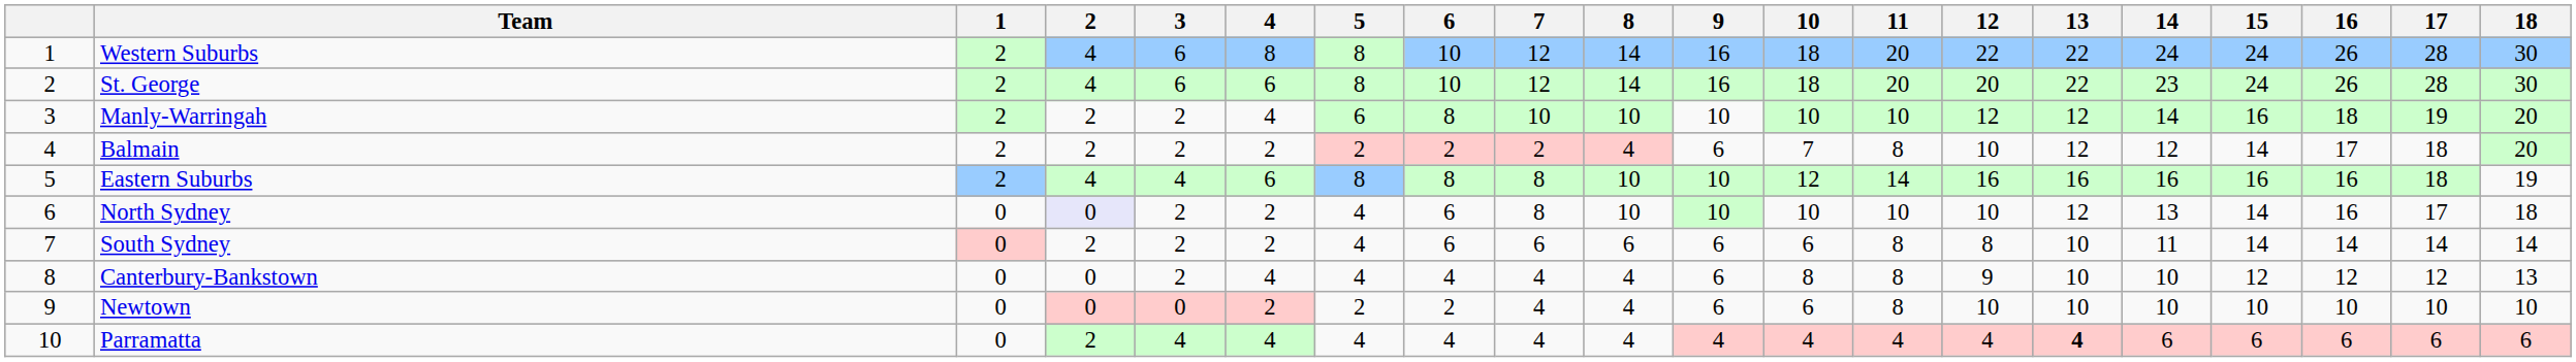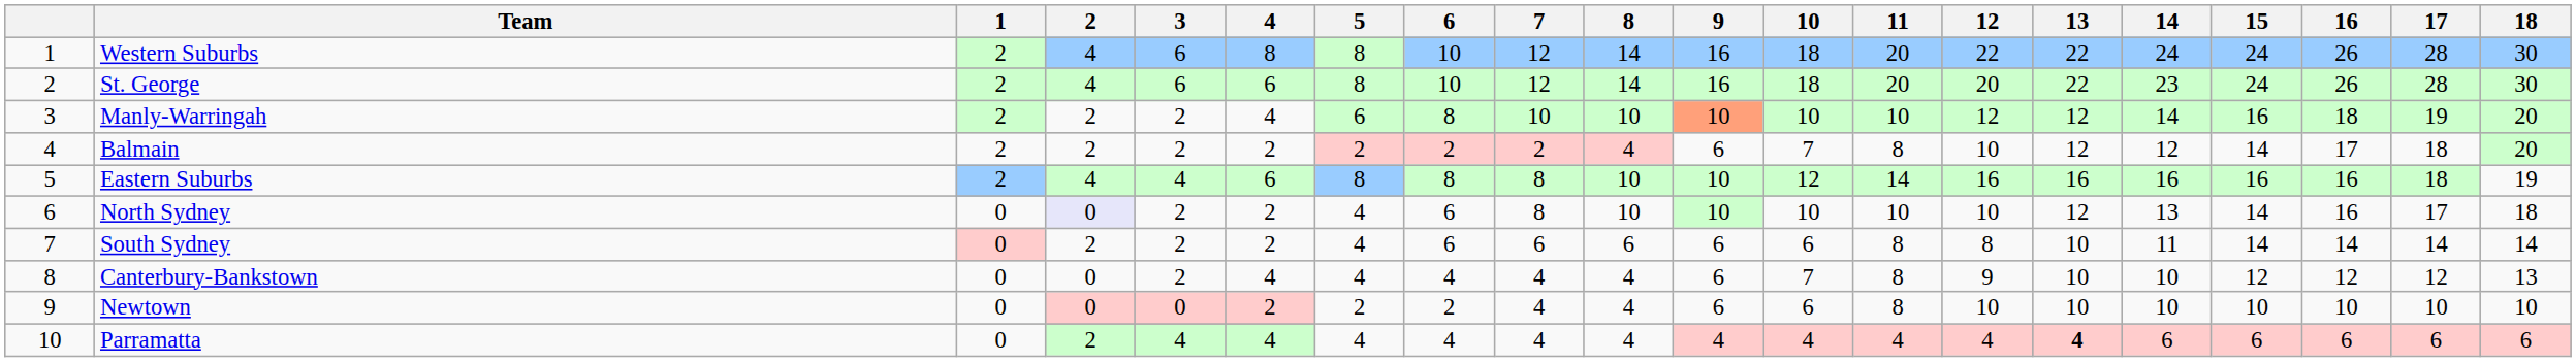 <table class="wikitable" style="text-align:center; line-height: 90%; font-size:90%;" width=100%>
 <tr>
 <th width=20 abbr="Position"></th>
 <th width=250>Team</th>
 <th width=20 abbr="Round 1">1</th>
 <th width=20 abbr="Round 2">2</th>
 <th width=20 abbr="Round 3">3</th>
 <th width=20 abbr="Round 4">4</th>
 <th width=20 abbr="Round 5">5</th>
 <th width=20 abbr="Round 6">6</th>
 <th width=20 abbr="Round 7">7</th>
 <th width=20 abbr="Round 8">8</th>
 <th width=20 abbr="Round 9">9</th>
 <th width=20 abbr="Round 10">10</th>
 <th width=20 abbr="Round 11">11</th>
 <th width=20 abbr="Round 12">12</th>
 <th width=20 abbr="Round 13">13</th>
 <th width=20 abbr="Round 14">14</th>
 <th width=20 abbr="Round 15">15</th>
 <th width=20 abbr="Round 16">16</th>
 <th width=20 abbr="Round 17">17</th>
 <th width=20 abbr="Round 18">18</th>
 </tr>
 <tr>
 <td>1</td>
 <td style="text-align:left;"> <a href='#'>Western Suburbs</a></td>
 <td style="background: #ccffcc;">2</td>
 <td style="background: #99ccff;">4</td>
 <td style="background: #99ccff;">6</td>
 <td style="background: #99ccff;">8</td>
 <td style="background: #ccffcc;">8</td>
 <td style="background: #99ccff;">10</td>
 <td style="background: #99ccff;">12</td>
 <td style="background: #99ccff;">14</td>
 <td style="background: #99ccff;">16</td>
 <td style="background: #99ccff;">18</td>
 <td style="background: #99ccff;">20</td>
 <td style="background: #99ccff;">22</td>
 <td style="background: #99ccff;">22</td>
 <td style="background: #99ccff;">24</td>
 <td style="background: #99ccff;">24</td>
 <td style="background: #99ccff;">26</td>
 <td style="background: #99ccff;">28</td>
 <td style="background: #99ccff;">30</td>
 </tr>
 <tr>
 <td>2</td>
 <td style="text-align:left;"> <a href='#'>St. George</a></td>
 <td style="background: #ccffcc;">2</td>
 <td style="background: #ccffcc;">4</td>
 <td style="background: #ccffcc;">6</td>
 <td style="background: #ccffcc;">6</td>
 <td style="background: #ccffcc;">8</td>
 <td style="background: #ccffcc;">10</td>
 <td style="background: #ccffcc;">12</td>
 <td style="background: #ccffcc;">14</td>
 <td style="background: #ccffcc;">16</td>
 <td style="background: #ccffcc;">18</td>
 <td style="background: #ccffcc;">20</td>
 <td style="background: #ccffcc;">20</td>
 <td style="background: #ccffcc;">22</td>
 <td style="background: #ccffcc;">23</td>
 <td style="background: #ccffcc;">24</td>
 <td style="background: #ccffcc;">26</td>
 <td style="background: #ccffcc;">28</td>
 <td style="background: #ccffcc;">30</td>
 </tr>
 <tr>
 <td>3</td>
 <td style="text-align:left;"> <a href='#'>Manly-Warringah</a></td>
 <td style="background: #ccffcc;">2</td>
 <td>2</td>
 <td>2</td>
 <td>4</td>
 <td style="background: #ccffcc;">6</td>
 <td style="background: #ccffcc;">8</td>
 <td style="background: #ccffcc;">10</td>
 <td style="background: #ccffcc;">10</td>
-<td>10</td>
+<td style="background: lightsalmon;">10</td>
 <td style="background: #ccffcc;">10</td>
 <td style="background: #ccffcc;">10</td>
 <td style="background: #ccffcc;">12</td>
 <td style="background: #ccffcc;">12</td>
 <td style="background: #ccffcc;">14</td>
 <td style="background: #ccffcc;">16</td>
 <td style="background: #ccffcc;">18</td>
 <td style="background: #ccffcc;">19</td>
 <td style="background: #ccffcc;">20</td>
 </tr>
 <tr>
 <td>4</td>
 <td style="text-align:left;"> <a href='#'>Balmain</a></td>
 <td>2</td>
 <td>2</td>
 <td>2</td>
 <td>2</td>
 <td style="background: #ffcccc;">2</td>
 <td style="background: #ffcccc;">2</td>
 <td style="background: #ffcccc;">2</td>
 <td style="background: #ffcccc;">4</td>
 <td>6</td>
 <td>7</td>
 <td>8</td>
 <td>10</td>
 <td>12</td>
 <td>12</td>
 <td>14</td>
 <td>17</td>
 <td>18</td>
 <td style="background: #ccffcc;">20</td>
 </tr>
 <tr>
 <td>5</td>
 <td style="text-align:left;"> <a href='#'>Eastern Suburbs</a></td>
 <td style="background: #99ccff;">2</td>
 <td style="background: #ccffcc;">4</td>
 <td style="background: #ccffcc;">4</td>
 <td style="background: #ccffcc;">6</td>
 <td style="background: #99ccff;">8</td>
 <td style="background: #ccffcc;">8</td>
 <td style="background: #ccffcc;">8</td>
 <td style="background: #ccffcc;">10</td>
 <td style="background: #ccffcc;">10</td>
 <td style="background: #ccffcc;">12</td>
 <td style="background: #ccffcc;">14</td>
 <td style="background: #ccffcc;">16</td>
 <td style="background: #ccffcc;">16</td>
 <td style="background: #ccffcc;">16</td>
 <td style="background: #ccffcc;">16</td>
 <td style="background: #ccffcc;">16</td>
 <td style="background: #ccffcc;">18</td>
 <td>19</td>
 </tr>
 <tr>
 <td>6</td>
 <td style="text-align:left;"> <a href='#'>North Sydney</a></td>
 <td>0</td>
 <td style="background: lavender;">0</td>
 <td>2</td>
 <td>2</td>
 <td>4</td>
 <td>6</td>
 <td>8</td>
 <td>10</td>
 <td style="background: #ccffcc;">10</td>
 <td>10</td>
 <td>10</td>
 <td>10</td>
 <td>12</td>
 <td>13</td>
 <td>14</td>
 <td>16</td>
 <td>17</td>
 <td>18</td>
 </tr>
 <tr>
 <td>7</td>
 <td style="text-align:left;"> <a href='#'>South Sydney</a></td>
 <td style="background: #ffcccc;">0</td>
 <td>2</td>
 <td>2</td>
 <td>2</td>
 <td>4</td>
 <td>6</td>
 <td>6</td>
 <td>6</td>
 <td>6</td>
 <td>6</td>
 <td>8</td>
 <td>8</td>
 <td>10</td>
 <td>11</td>
 <td>14</td>
 <td>14</td>
 <td>14</td>
 <td>14</td>
 </tr>
 <tr>
 <td>8</td>
 <td style="text-align:left;"> <a href='#'>Canterbury-Bankstown</a></td>
 <td>0</td>
 <td>0</td>
 <td>2</td>
 <td>4</td>
 <td>4</td>
 <td>4</td>
 <td>4</td>
 <td>4</td>
 <td>6</td>
-<td>8</td>
+<td>7</td>
 <td>8</td>
 <td>9</td>
 <td>10</td>
 <td>10</td>
 <td>12</td>
 <td>12</td>
 <td>12</td>
 <td>13</td>
 </tr>
 <tr>
 <td>9</td>
 <td style="text-align:left;"> <a href='#'>Newtown</a></td>
 <td>0</td>
 <td style="background: #ffcccc;">0</td>
 <td style="background: #ffcccc;">0</td>
 <td style="background: #ffcccc;">2</td>
 <td>2</td>
 <td>2</td>
 <td>4</td>
 <td>4</td>
 <td>6</td>
 <td>6</td>
 <td>8</td>
 <td>10</td>
 <td>10</td>
 <td>10</td>
 <td>10</td>
 <td>10</td>
 <td>10</td>
 <td>10</td>
 </tr>
 <tr>
 <td>10</td>
 <td style="text-align:left;"> <a href='#'>Parramatta</a></td>
 <td>0</td>
 <td style="background: #ccffcc;">2</td>
 <td style="background: #ccffcc;">4</td>
 <td style="background: #ccffcc;">4</td>
 <td>4</td>
 <td>4</td>
 <td>4</td>
 <td>4</td>
 <td style="background: #ffcccc;">4</td>
 <td style="background: #ffcccc;">4</td>
 <td style="background: #ffcccc;">4</td>
 <td style="background: #ffcccc;">4</td>
 <td style="background: #ffcccc;"><strong>4</strong></td>
 <td style="background: #ffcccc;">6</td>
 <td style="background: #ffcccc;">6</td>
 <td style="background: #ffcccc;">6</td>
 <td style="background: #ffcccc;">6</td>
 <td style="background: #ffcccc;">6</td>
 </tr>
 </table>
